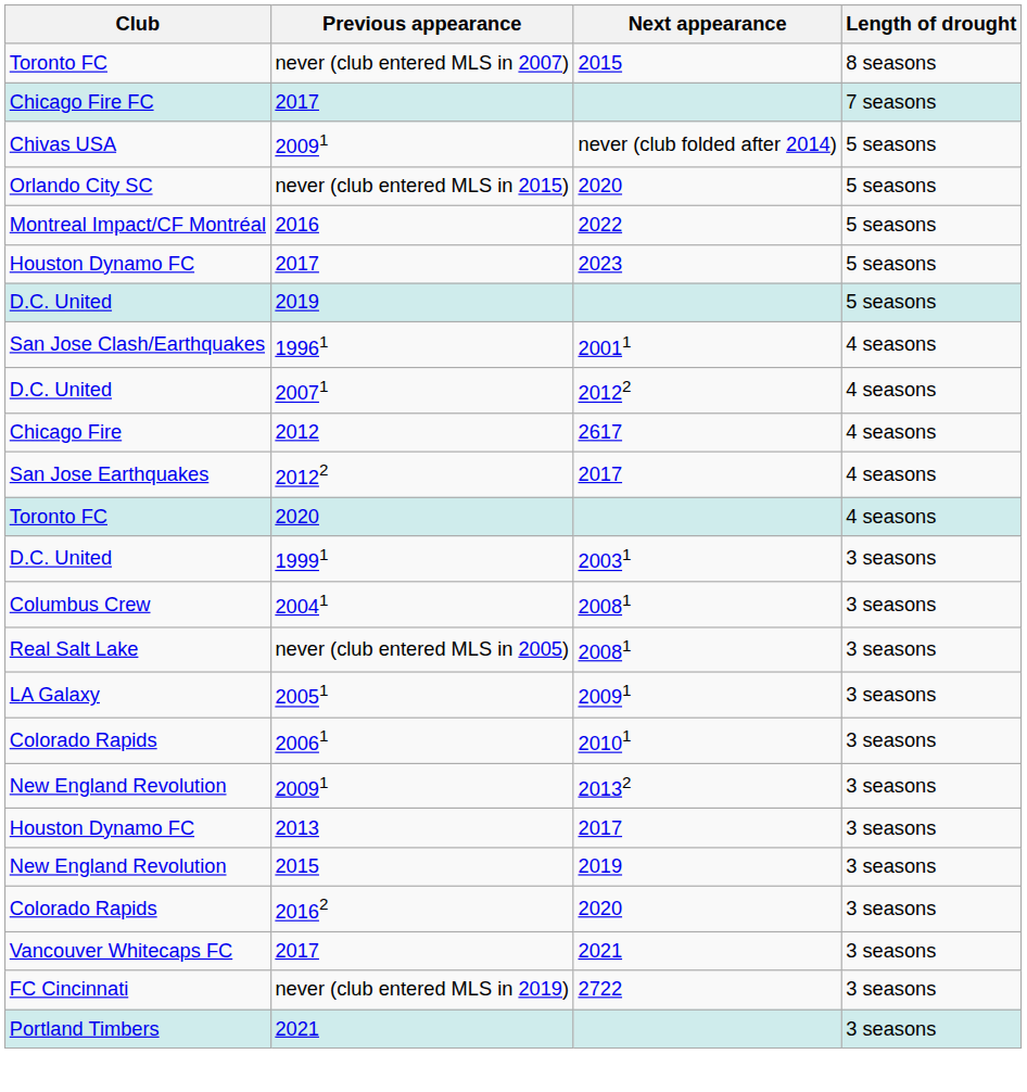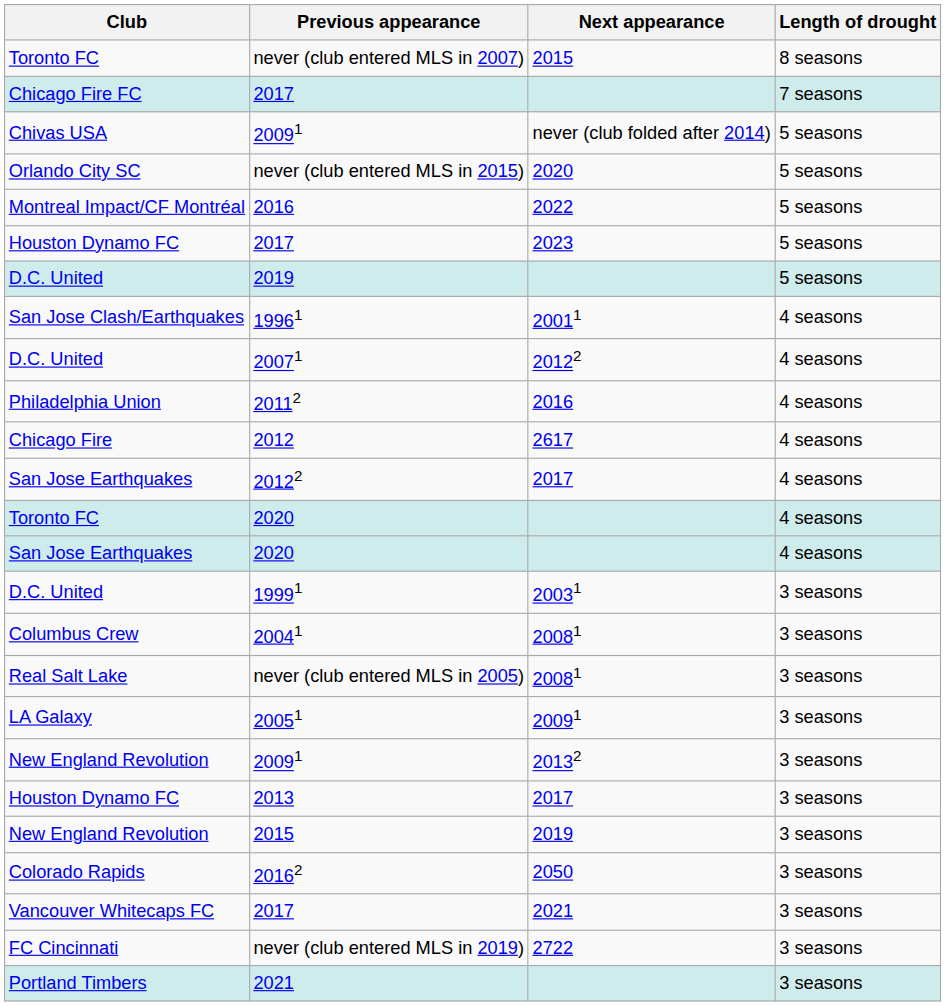 <table class="wikitable sortable" style="font-size:1.00em; line-height:1.5em;">
 <tr>
 <th>Club</th>
 <th>Previous appearance</th>
 <th>Next appearance</th>
 <th>Length of drought</th>
 </tr>
 <tr>
 <td align="left"><a href='#'>Toronto FC</a></td>
 <td>never (club entered MLS in <a href='#'>2007</a>)</td>
 <td><a href='#'>2015</a></td>
 <td>8 seasons</td>
 </tr>
 <tr style="background:#CFECEC">
 <td align="left"><a href='#'>Chicago Fire FC</a></td>
 <td><a href='#'>2017</a></td>
 <td></td>
 <td>7 seasons</td>
 </tr>
 <tr>
 <td align="left"><a href='#'>Chivas USA</a></td>
 <td><a href='#'>2009</a><sup>1</sup></td>
 <td>never (club folded after <a href='#'>2014</a>)</td>
 <td>5 seasons</td>
 </tr>
 <tr>
 <td align="left"><a href='#'>Orlando City SC</a></td>
 <td>never (club entered MLS in <a href='#'>2015</a>)</td>
 <td><a href='#'>2020</a></td>
 <td>5 seasons</td>
 </tr>
 <tr>
 <td align="left"><a href='#'>Montreal Impact/CF Montréal</a></td>
 <td><a href='#'>2016</a></td>
 <td><a href='#'>2022</a></td>
 <td>5 seasons</td>
 </tr>
 <tr>
 <td align="left"><a href='#'>Houston Dynamo FC</a></td>
 <td><a href='#'>2017</a></td>
 <td><a href='#'>2023</a></td>
 <td>5 seasons</td>
 </tr>
 <tr style="background:#CFECEC">
 <td align="left"><a href='#'>D.C. United</a></td>
 <td><a href='#'>2019</a></td>
 <td></td>
 <td>5 seasons</td>
 </tr>
 <tr>
 <td align="left"><a href='#'>San Jose Clash/Earthquakes</a></td>
 <td><a href='#'>1996</a><sup>1</sup></td>
 <td><a href='#'>2001</a><sup>1</sup></td>
 <td>4 seasons</td>
 </tr>
 <tr>
 <td align="left"><a href='#'>D.C. United</a></td>
 <td><a href='#'>2007</a><sup>1</sup></td>
 <td><a href='#'>2012</a><sup>2</sup></td>
 <td>4 seasons</td>
 </tr>
 <tr>
+<td align="left"><a href='#'>Philadelphia Union</a></td>
+<td><a href='#'>2011</a><sup>2</sup></td>
+<td><a href='#'>2016</a></td>
+<td>4 seasons</td>
+</tr>
+<tr>
 <td align="left"><a href='#'>Chicago Fire</a></td>
 <td><a href='#'>2012</a></td>
 <td><a href='#'>2617</a></td>
 <td>4 seasons</td>
 </tr>
 <tr>
 <td align="left"><a href='#'>San Jose Earthquakes</a></td>
 <td><a href='#'>2012</a><sup>2</sup></td>
 <td><a href='#'>2017</a></td>
 <td>4 seasons</td>
 </tr>
 <tr style="background:#CFECEC">
 <td align="left"><a href='#'>Toronto FC</a></td>
+<td><a href='#'>2020</a></td>
+<td></td>
+<td>4 seasons</td>
+</tr>
+<tr style="background:#CFECEC">
+<td align="left"><a href='#'>San Jose Earthquakes</a></td>
 <td><a href='#'>2020</a></td>
 <td></td>
 <td>4 seasons</td>
 </tr>
 <tr>
 <td align="left"><a href='#'>D.C. United</a></td>
 <td><a href='#'>1999</a><sup>1</sup></td>
 <td><a href='#'>2003</a><sup>1</sup></td>
 <td>3 seasons</td>
 </tr>
 <tr>
 <td align="left"><a href='#'>Columbus Crew</a></td>
 <td><a href='#'>2004</a><sup>1</sup></td>
 <td><a href='#'>2008</a><sup>1</sup></td>
 <td>3 seasons</td>
 </tr>
 <tr>
 <td align="left"><a href='#'>Real Salt Lake</a></td>
 <td>never (club entered MLS in <a href='#'>2005</a>)</td>
 <td><a href='#'>2008</a><sup>1</sup></td>
 <td>3 seasons</td>
 </tr>
 <tr>
 <td align="left"><a href='#'>LA Galaxy</a></td>
 <td><a href='#'>2005</a><sup>1</sup></td>
 <td><a href='#'>2009</a><sup>1</sup></td>
 <td>3 seasons</td>
 </tr>
 <tr>
-<td align="left"><a href='#'>Colorado Rapids</a></td>
-<td><a href='#'>2006</a><sup>1</sup></td>
-<td><a href='#'>2010</a><sup>1</sup></td>
-<td>3 seasons</td>
-</tr>
-<tr>
 <td align="left"><a href='#'>New England Revolution</a></td>
 <td><a href='#'>2009</a><sup>1</sup></td>
 <td><a href='#'>2013</a><sup>2</sup></td>
 <td>3 seasons</td>
 </tr>
 <tr>
 <td align="left"><a href='#'>Houston Dynamo FC</a></td>
 <td><a href='#'>2013</a></td>
 <td><a href='#'>2017</a></td>
 <td>3 seasons</td>
 </tr>
 <tr>
 <td align="left"><a href='#'>New England Revolution</a></td>
 <td><a href='#'>2015</a></td>
 <td><a href='#'>2019</a></td>
 <td>3 seasons</td>
 </tr>
 <tr>
 <td align="left"><a href='#'>Colorado Rapids</a></td>
 <td><a href='#'>2016</a><sup>2</sup></td>
-<td><a href='#'>2020</a></td>
+<td><a href='#'>2050</a></td>
 <td>3 seasons</td>
 </tr>
 <tr>
 <td align="left"><a href='#'>Vancouver Whitecaps FC</a></td>
 <td><a href='#'>2017</a></td>
 <td><a href='#'>2021</a></td>
 <td>3 seasons</td>
 </tr>
 <tr>
 <td align="left"><a href='#'>FC Cincinnati</a></td>
 <td>never (club entered MLS in <a href='#'>2019</a>)</td>
 <td><a href='#'>2722</a></td>
 <td>3 seasons</td>
 </tr>
 <tr style="background:#CFECEC">
 <td align="left"><a href='#'>Portland Timbers</a></td>
 <td><a href='#'>2021</a></td>
 <td></td>
 <td>3 seasons</td>
 </tr>
 </table>
